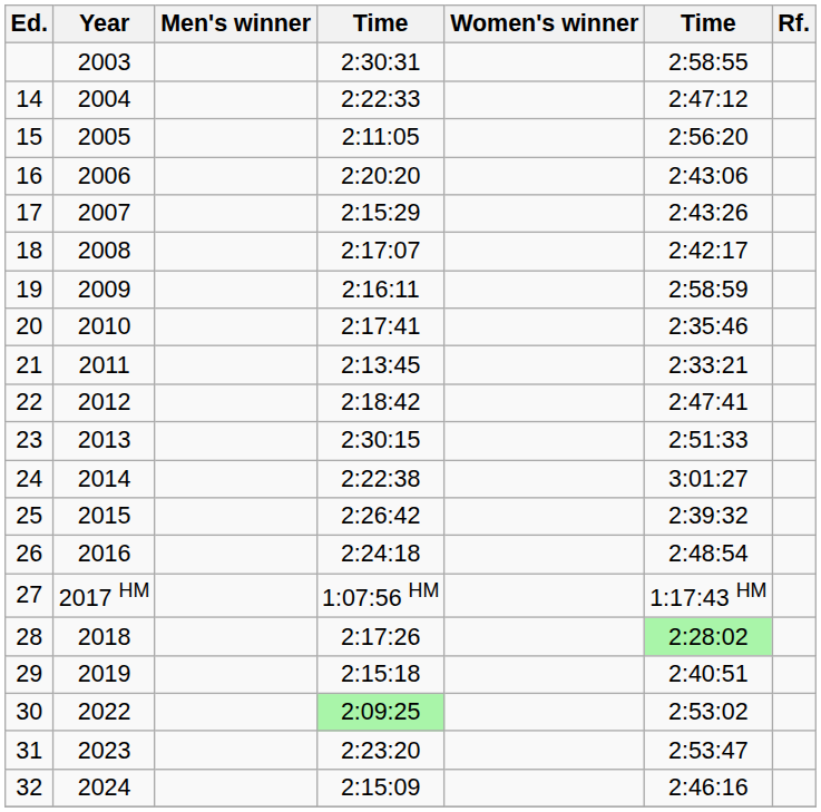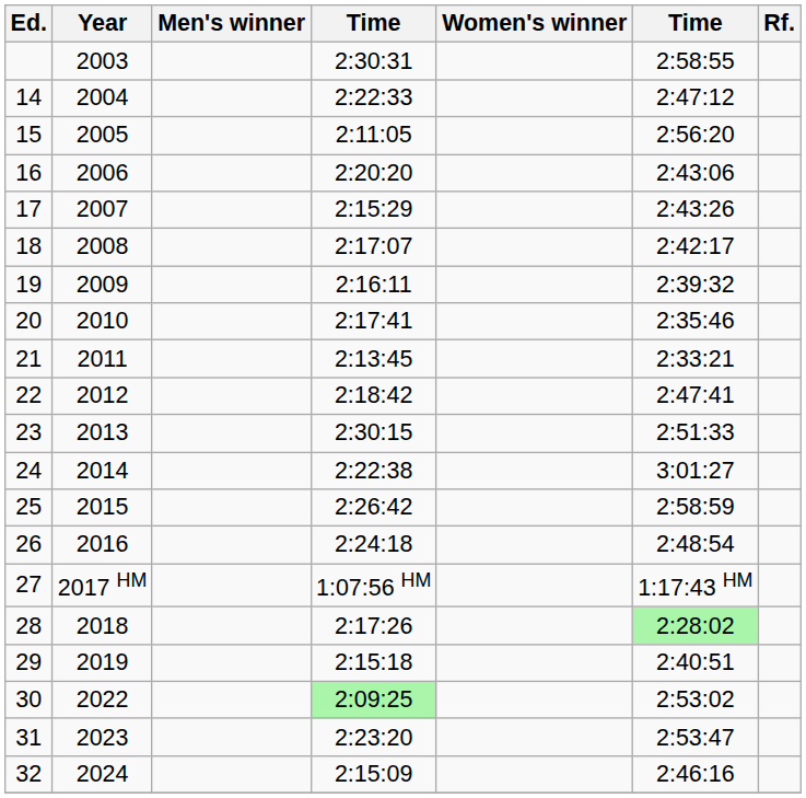 <table class="wikitable sortable" style="text-align:center">
 <tr>
 <th class=unsortable>Ed.</th>
 <th>Year</th>
 <th>Men's winner</th>
 <th>Time</th>
 <th>Women's winner</th>
 <th>Time</th>
 <th class="unsortable">Rf.</th>
 </tr>
 <tr>
 <td></td>
 <td>2003</td>
 <td align=left></td>
 <td>2:30:31</td>
 <td align=left></td>
 <td>2:58:55</td>
 <td></td>
 </tr>
 <tr>
 <td>14</td>
 <td>2004</td>
 <td align=left></td>
 <td>2:22:33</td>
 <td align=left></td>
 <td>2:47:12</td>
 <td></td>
 </tr>
 <tr>
 <td>15</td>
 <td>2005</td>
 <td align=left></td>
 <td>2:11:05</td>
 <td align=left></td>
 <td>2:56:20</td>
 <td></td>
 </tr>
 <tr>
 <td>16</td>
 <td>2006</td>
 <td align=left> </td>
 <td>2:20:20</td>
 <td align=left></td>
 <td>2:43:06</td>
 <td></td>
 </tr>
 <tr>
 <td>17</td>
 <td>2007</td>
 <td align=left></td>
 <td>2:15:29</td>
 <td align=left></td>
 <td>2:43:26</td>
 <td></td>
 </tr>
 <tr>
 <td>18</td>
 <td>2008</td>
 <td align=left></td>
 <td>2:17:07</td>
 <td align=left></td>
 <td>2:42:17</td>
 <td></td>
 </tr>
 <tr>
 <td>19</td>
 <td>2009</td>
 <td align=left></td>
 <td>2:16:11</td>
 <td align=left></td>
-<td>2:58:59</td>
+<td>2:39:32</td>
 <td></td>
 </tr>
 <tr>
 <td>20</td>
 <td>2010</td>
 <td align=left></td>
 <td>2:17:41</td>
 <td align=left></td>
 <td>2:35:46</td>
 <td></td>
 </tr>
 <tr>
 <td>21</td>
 <td>2011</td>
 <td align=left></td>
 <td>2:13:45</td>
 <td align=left></td>
 <td>2:33:21</td>
 <td></td>
 </tr>
 <tr>
 <td>22</td>
 <td>2012</td>
 <td align=left></td>
 <td>2:18:42</td>
 <td align=left></td>
 <td>2:47:41</td>
 <td></td>
 </tr>
 <tr>
 <td>23</td>
 <td>2013</td>
 <td align=left></td>
 <td>2:30:15</td>
 <td align=left></td>
 <td>2:51:33</td>
 <td></td>
 </tr>
 <tr>
 <td>24</td>
 <td>2014</td>
 <td align=left></td>
 <td>2:22:38</td>
 <td align=left></td>
 <td>3:01:27</td>
 <td></td>
 </tr>
 <tr>
 <td>25</td>
 <td>2015</td>
 <td align=left></td>
 <td>2:26:42</td>
 <td align=left></td>
-<td>2:39:32</td>
+<td>2:58:59</td>
 <td></td>
 </tr>
 <tr>
 <td>26</td>
 <td>2016</td>
 <td align=left></td>
 <td>2:24:18</td>
 <td align=left></td>
 <td>2:48:54</td>
 <td></td>
 </tr>
 <tr>
 <td>27</td>
 <td>2017 <sup>HM</sup></td>
 <td align=left></td>
 <td>1:07:56 <sup>HM</sup></td>
 <td align=left></td>
 <td>1:17:43 <sup>HM</sup></td>
 <td></td>
 </tr>
 <tr>
 <td>28</td>
 <td>2018</td>
 <td align=left></td>
 <td>2:17:26</td>
 <td align=left></td>
 <td bgcolor=#A9F5A9>2:28:02</td>
 <td></td>
 </tr>
 <tr>
 <td>29</td>
 <td>2019</td>
 <td align="left"></td>
 <td>2:15:18</td>
 <td align="left"></td>
 <td>2:40:51</td>
 <td></td>
 </tr>
 <tr>
 <td>30</td>
 <td>2022</td>
 <td align="left"></td>
 <td bgcolor=#A9F5A9>2:09:25</td>
 <td align="left"></td>
 <td>2:53:02</td>
 <td></td>
 </tr>
 <tr>
 <td>31</td>
 <td>2023</td>
 <td align="left"></td>
 <td>2:23:20</td>
 <td align="left"></td>
 <td>2:53:47</td>
 <td></td>
 </tr>
 <tr>
 <td>32</td>
 <td>2024</td>
 <td align="left"></td>
 <td>2:15:09</td>
 <td align="left"></td>
 <td>2:46:16</td>
 <td></td>
 </tr>
 <tr>
 </tr>
 </table>
